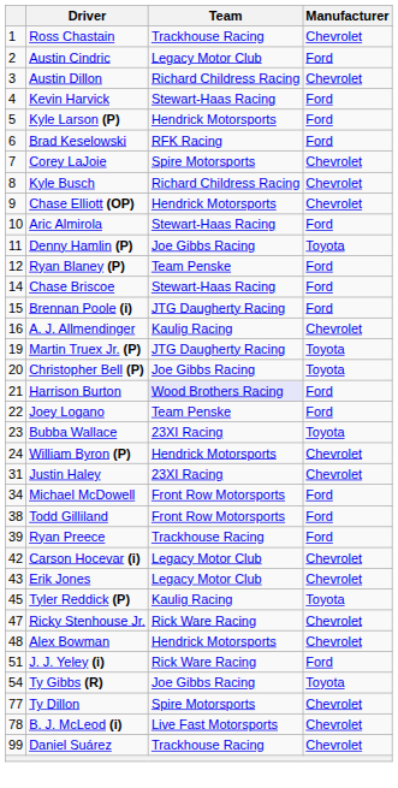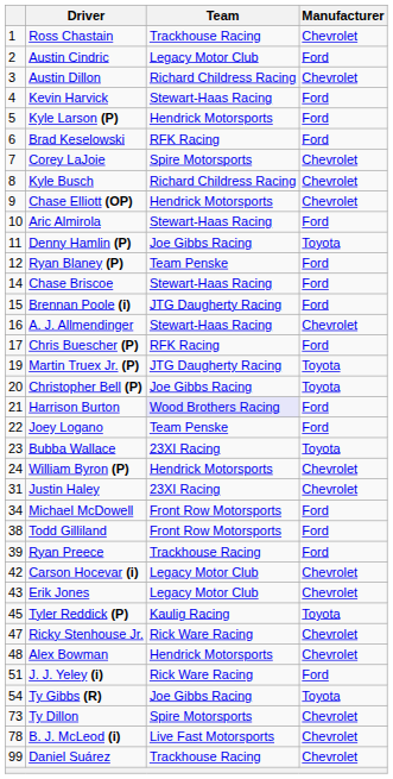 <table class="wikitable" style="font-size:95%">
 <tr>
 <th></th>
 <th>Driver</th>
 <th>Team</th>
 <th>Manufacturer</th>
 </tr>
 <tr>
 <td>1</td>
 <td><a href='#'>Ross Chastain</a></td>
 <td><a href='#'>Trackhouse Racing</a></td>
 <td><a href='#'>Chevrolet</a></td>
 </tr>
 <tr>
 <td>2</td>
 <td><a href='#'>Austin Cindric</a></td>
 <td><a href='#'>Legacy Motor Club</a></td>
 <td><a href='#'>Ford</a></td>
 </tr>
 <tr>
 <td>3</td>
 <td><a href='#'>Austin Dillon</a></td>
 <td><a href='#'>Richard Childress Racing</a></td>
 <td><a href='#'>Chevrolet</a></td>
 </tr>
 <tr>
 <td>4</td>
 <td><a href='#'>Kevin Harvick</a></td>
 <td><a href='#'>Stewart-Haas Racing</a></td>
 <td><a href='#'>Ford</a></td>
 </tr>
 <tr>
 <td>5</td>
 <td><a href='#'>Kyle Larson</a> <strong>(P)</strong></td>
 <td><a href='#'>Hendrick Motorsports</a></td>
 <td><a href='#'>Ford</a></td>
 </tr>
 <tr>
 <td>6</td>
 <td><a href='#'>Brad Keselowski</a></td>
 <td><a href='#'>RFK Racing</a></td>
 <td><a href='#'>Ford</a></td>
 </tr>
 <tr>
 <td>7</td>
 <td><a href='#'>Corey LaJoie</a></td>
 <td><a href='#'>Spire Motorsports</a></td>
 <td><a href='#'>Chevrolet</a></td>
 </tr>
 <tr>
 <td>8</td>
 <td><a href='#'>Kyle Busch</a></td>
 <td><a href='#'>Richard Childress Racing</a></td>
 <td><a href='#'>Chevrolet</a></td>
 </tr>
 <tr>
 <td>9</td>
 <td><a href='#'>Chase Elliott</a> <strong>(OP)</strong></td>
 <td><a href='#'>Hendrick Motorsports</a></td>
 <td><a href='#'>Chevrolet</a></td>
 </tr>
 <tr>
 <td>10</td>
 <td><a href='#'>Aric Almirola</a></td>
 <td><a href='#'>Stewart-Haas Racing</a></td>
 <td><a href='#'>Ford</a></td>
 </tr>
 <tr>
 <td>11</td>
 <td><a href='#'>Denny Hamlin</a> <strong>(P)</strong></td>
 <td><a href='#'>Joe Gibbs Racing</a></td>
 <td><a href='#'>Toyota</a></td>
 </tr>
 <tr>
 <td>12</td>
 <td><a href='#'>Ryan Blaney</a> <strong>(P)</strong></td>
 <td><a href='#'>Team Penske</a></td>
 <td><a href='#'>Ford</a></td>
 </tr>
 <tr>
 <td>14</td>
 <td><a href='#'>Chase Briscoe</a></td>
 <td><a href='#'>Stewart-Haas Racing</a></td>
 <td><a href='#'>Ford</a></td>
 </tr>
 <tr>
 <td>15</td>
 <td><a href='#'>Brennan Poole</a> <strong>(i)</strong></td>
 <td><a href='#'>JTG Daugherty Racing</a></td>
 <td><a href='#'>Ford</a></td>
 </tr>
 <tr>
 <td>16</td>
 <td><a href='#'>A. J. Allmendinger</a></td>
-<td><a href='#'>Kaulig Racing</a></td>
+<td><a href='#'>Stewart-Haas Racing</a></td>
 <td><a href='#'>Chevrolet</a></td>
+</tr>
+<tr>
+<td>17</td>
+<td><a href='#'>Chris Buescher</a> <strong>(P)</strong></td>
+<td><a href='#'>RFK Racing</a></td>
+<td><a href='#'>Ford</a></td>
 </tr>
 <tr>
 <td>19</td>
 <td><a href='#'>Martin Truex Jr.</a> <strong>(P)</strong></td>
 <td><a href='#'>JTG Daugherty Racing</a></td>
 <td><a href='#'>Toyota</a></td>
 </tr>
 <tr>
 <td>20</td>
 <td><a href='#'>Christopher Bell</a> <strong>(P)</strong></td>
 <td><a href='#'>Joe Gibbs Racing</a></td>
 <td><a href='#'>Toyota</a></td>
 </tr>
 <tr>
 <td>21</td>
 <td><a href='#'>Harrison Burton</a></td>
 <td style="background: lavender;"><a href='#'>Wood Brothers Racing</a></td>
 <td><a href='#'>Ford</a></td>
 </tr>
 <tr>
 <td>22</td>
 <td><a href='#'>Joey Logano</a></td>
 <td><a href='#'>Team Penske</a></td>
 <td><a href='#'>Ford</a></td>
 </tr>
 <tr>
 <td>23</td>
 <td><a href='#'>Bubba Wallace</a></td>
 <td><a href='#'>23XI Racing</a></td>
 <td><a href='#'>Toyota</a></td>
 </tr>
 <tr>
 <td>24</td>
 <td><a href='#'>William Byron</a> <strong>(P)</strong></td>
 <td><a href='#'>Hendrick Motorsports</a></td>
 <td><a href='#'>Chevrolet</a></td>
 </tr>
 <tr>
 <td>31</td>
 <td><a href='#'>Justin Haley</a></td>
 <td><a href='#'>23XI Racing</a></td>
 <td><a href='#'>Chevrolet</a></td>
 </tr>
 <tr>
 <td>34</td>
 <td><a href='#'>Michael McDowell</a></td>
 <td><a href='#'>Front Row Motorsports</a></td>
 <td><a href='#'>Ford</a></td>
 </tr>
 <tr>
 <td>38</td>
 <td><a href='#'>Todd Gilliland</a></td>
 <td><a href='#'>Front Row Motorsports</a></td>
 <td><a href='#'>Ford</a></td>
 </tr>
 <tr>
 <td>39</td>
 <td><a href='#'>Ryan Preece</a></td>
 <td><a href='#'>Trackhouse Racing</a></td>
 <td><a href='#'>Ford</a></td>
 </tr>
 <tr>
 <td>42</td>
 <td><a href='#'>Carson Hocevar</a> <strong>(i)</strong></td>
 <td><a href='#'>Legacy Motor Club</a></td>
 <td><a href='#'>Chevrolet</a></td>
 </tr>
 <tr>
 <td>43</td>
 <td><a href='#'>Erik Jones</a></td>
 <td><a href='#'>Legacy Motor Club</a></td>
 <td><a href='#'>Chevrolet</a></td>
 </tr>
 <tr>
 <td>45</td>
 <td><a href='#'>Tyler Reddick</a> <strong>(P)</strong></td>
 <td><a href='#'>Kaulig Racing</a></td>
 <td><a href='#'>Toyota</a></td>
 </tr>
 <tr>
 <td>47</td>
 <td nowrap><a href='#'>Ricky Stenhouse Jr.</a></td>
 <td><a href='#'>Rick Ware Racing</a></td>
 <td><a href='#'>Chevrolet</a></td>
 </tr>
 <tr>
 <td>48</td>
 <td><a href='#'>Alex Bowman</a></td>
 <td><a href='#'>Hendrick Motorsports</a></td>
 <td><a href='#'>Chevrolet</a></td>
 </tr>
 <tr>
 <td>51</td>
 <td><a href='#'>J. J. Yeley</a> <strong>(i)</strong></td>
 <td><a href='#'>Rick Ware Racing</a></td>
 <td><a href='#'>Ford</a></td>
 </tr>
 <tr>
 <td>54</td>
 <td><a href='#'>Ty Gibbs</a> <strong>(R)</strong></td>
 <td><a href='#'>Joe Gibbs Racing</a></td>
 <td><a href='#'>Toyota</a></td>
 </tr>
 <tr>
-<td>77</td>
+<td>73</td>
 <td><a href='#'>Ty Dillon</a></td>
 <td><a href='#'>Spire Motorsports</a></td>
 <td><a href='#'>Chevrolet</a></td>
 </tr>
 <tr>
 <td>78</td>
 <td><a href='#'>B. J. McLeod</a> <strong>(i)</strong></td>
 <td><a href='#'>Live Fast Motorsports</a></td>
 <td><a href='#'>Chevrolet</a></td>
 </tr>
 <tr>
 <td>99</td>
 <td><a href='#'>Daniel Suárez</a></td>
 <td><a href='#'>Trackhouse Racing</a></td>
 <td><a href='#'>Chevrolet</a></td>
 </tr>
 <tr>
 <th colspan="4"></th>
 </tr>
 </table>
